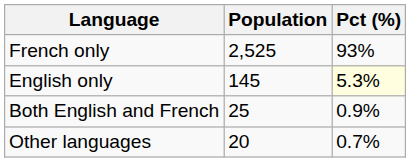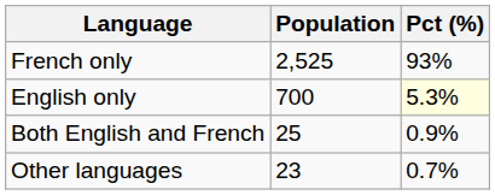 <table class="wikitable">
 <tr>
 <th>Language</th>
 <th>Population</th>
 <th>Pct (%)</th>
 </tr>
 <tr>
 <td>French only</td>
 <td>2,525</td>
 <td>93%</td>
 </tr>
 <tr>
 <td>English only</td>
-<td>145</td>
+<td>700</td>
 <td style="background: lightyellow;">5.3%</td>
 </tr>
 <tr>
 <td>Both English and French</td>
 <td>25</td>
 <td>0.9%</td>
 </tr>
 <tr>
 <td>Other languages</td>
-<td>20</td>
+<td>23</td>
 <td>0.7%</td>
 </tr>
 </table>
